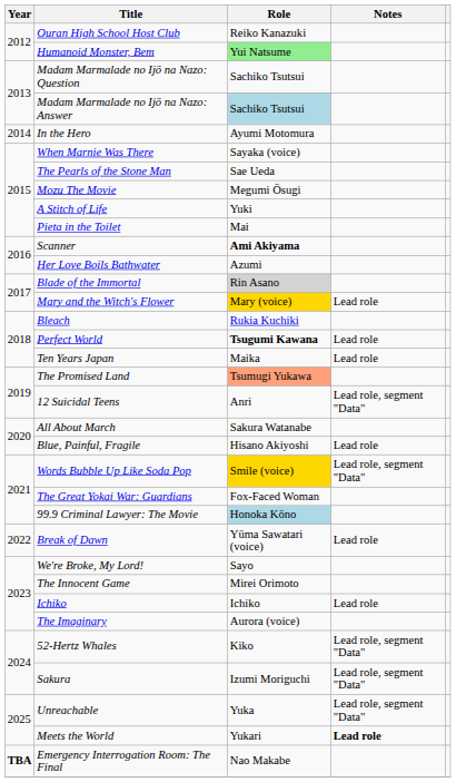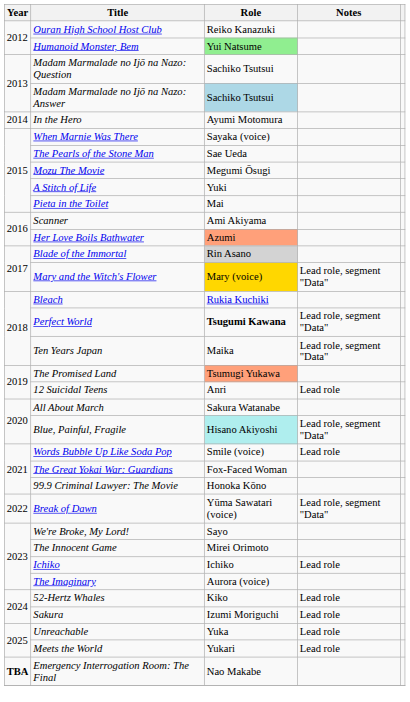 <table class="wikitable sortable">
 <tr>
 <th>Year</th>
 <th>Title</th>
 <th>Role</th>
 <th>Notes</th>
 <th class = "unsortable"></th>
 </tr>
 <tr>
 <td rowspan="2">2012</td>
 <td><em><a href='#'>Ouran High School Host Club</a></em></td>
 <td>Reiko Kanazuki</td>
 <td></td>
 <td></td>
 </tr>
 <tr>
 <td><em><a href='#'>Humanoid Monster, Bem</a></em></td>
 <td style="background: lightgreen;">Yui Natsume</td>
 <td></td>
 <td></td>
 </tr>
 <tr>
 <td rowspan="2">2013</td>
 <td><em>Madam Marmalade no Ijō na Nazo: Question</em></td>
 <td>Sachiko Tsutsui</td>
 <td></td>
 <td></td>
 </tr>
 <tr>
 <td><em>Madam Marmalade no Ijō na Nazo: Answer</em></td>
 <td style="background: lightblue;">Sachiko Tsutsui</td>
 <td></td>
 <td></td>
 </tr>
 <tr>
 <td>2014</td>
 <td><em>In the Hero </em></td>
 <td>Ayumi Motomura</td>
 <td></td>
 <td></td>
 </tr>
 <tr>
 <td rowspan="5">2015</td>
 <td><em><a href='#'>When Marnie Was There</a></em></td>
 <td>Sayaka (voice)</td>
 <td></td>
 <td></td>
 </tr>
 <tr>
 <td><em><a href='#'>The Pearls of the Stone Man</a></em></td>
 <td>Sae Ueda</td>
 <td></td>
 <td></td>
 </tr>
 <tr>
 <td><em><a href='#'>Mozu The Movie</a></em></td>
 <td>Megumi Ōsugi</td>
 <td></td>
 <td></td>
 </tr>
 <tr>
 <td><em><a href='#'>A Stitch of Life</a></em></td>
 <td>Yuki</td>
 <td></td>
 <td></td>
 </tr>
 <tr>
 <td><em><a href='#'>Pieta in the Toilet</a></em></td>
 <td>Mai</td>
 <td></td>
 <td></td>
 </tr>
 <tr>
 <td rowspan="2">2016</td>
 <td><em>Scanner</em></td>
-<td><strong>Ami Akiyama</strong></td>
+<td>Ami Akiyama</td>
 <td></td>
 <td></td>
 </tr>
 <tr>
 <td><em><a href='#'>Her Love Boils Bathwater</a></em></td>
-<td>Azumi</td>
+<td style="background: lightsalmon;">Azumi</td>
 <td></td>
 <td></td>
 </tr>
 <tr>
 <td rowspan="2">2017</td>
 <td><em><a href='#'>Blade of the Immortal</a></em></td>
 <td style="background: lightgrey;">Rin Asano</td>
 <td></td>
 <td></td>
 </tr>
 <tr>
 <td><em><a href='#'>Mary and the Witch's Flower</a></em></td>
 <td style="background: gold;">Mary (voice)</td>
-<td>Lead role</td>
+<td>Lead role, segment "Data"</td>
 <td></td>
 </tr>
 <tr>
 <td rowspan="3">2018</td>
 <td><em><a href='#'>Bleach</a></em></td>
 <td><a href='#'>Rukia Kuchiki</a></td>
 <td></td>
 <td></td>
 </tr>
 <tr>
 <td><em><a href='#'>Perfect World</a></em></td>
 <td><strong>Tsugumi Kawana</strong></td>
-<td>Lead role</td>
+<td>Lead role, segment "Data"</td>
 <td></td>
 </tr>
 <tr>
 <td><em>Ten Years Japan</em></td>
 <td>Maika</td>
-<td>Lead role</td>
+<td>Lead role, segment "Data"</td>
 <td></td>
 </tr>
 <tr>
 <td rowspan="2">2019</td>
 <td><em>The Promised Land</em></td>
 <td style="background: lightsalmon;">Tsumugi Yukawa</td>
 <td></td>
 <td></td>
 </tr>
 <tr>
 <td><em>12 Suicidal Teens</em></td>
 <td>Anri</td>
-<td>Lead role, segment "Data"</td>
+<td>Lead role</td>
 <td></td>
 </tr>
 <tr>
 <td rowspan="2">2020</td>
 <td><em>All About March</em></td>
 <td>Sakura Watanabe</td>
 <td></td>
 <td></td>
 </tr>
 <tr>
 <td><em>Blue, Painful, Fragile</em></td>
-<td>Hisano Akiyoshi</td>
-<td>Lead role</td>
+<td style="background: paleturquoise;">Hisano Akiyoshi</td>
+<td>Lead role, segment "Data"</td>
 <td></td>
 </tr>
 <tr>
 <td rowspan="3">2021</td>
 <td><em><a href='#'>Words Bubble Up Like Soda Pop</a></em></td>
-<td style="background: gold;">Smile (voice)</td>
-<td>Lead role, segment "Data"</td>
+<td>Smile (voice)</td>
+<td>Lead role</td>
 <td></td>
 </tr>
 <tr>
 <td><em><a href='#'>The Great Yokai War: Guardians</a></em></td>
 <td>Fox-Faced Woman</td>
 <td></td>
 <td></td>
 </tr>
 <tr>
 <td><em>99.9 Criminal Lawyer: The Movie</em></td>
-<td style="background: lightblue;">Honoka Kōno</td>
+<td>Honoka Kōno</td>
 <td></td>
 <td></td>
 </tr>
 <tr>
 <td>2022</td>
 <td><em><a href='#'>Break of Dawn</a></em></td>
 <td>Yūma Sawatari (voice)</td>
-<td>Lead role</td>
+<td>Lead role, segment "Data"</td>
 <td></td>
 </tr>
 <tr>
 <td rowspan="4">2023</td>
 <td><em>We're Broke, My Lord!</em></td>
 <td>Sayo</td>
 <td></td>
 <td></td>
 </tr>
 <tr>
 <td><em>The Innocent Game</em></td>
 <td>Mirei Orimoto</td>
 <td></td>
 <td></td>
 </tr>
 <tr>
 <td><em><a href='#'>Ichiko</a></em></td>
 <td>Ichiko</td>
 <td>Lead role</td>
 <td></td>
 </tr>
 <tr>
 <td><em><a href='#'>The Imaginary</a></em></td>
 <td>Aurora (voice)</td>
 <td></td>
 <td></td>
 </tr>
 <tr>
 <td rowspan="2">2024</td>
 <td><em>52-Hertz Whales</em></td>
 <td>Kiko</td>
-<td>Lead role, segment "Data"</td>
+<td>Lead role</td>
 <td></td>
 </tr>
 <tr>
 <td><em>Sakura</em></td>
 <td>Izumi Moriguchi</td>
-<td>Lead role, segment "Data"</td>
+<td>Lead role</td>
 <td></td>
 </tr>
 <tr>
 <td rowspan="2">2025</td>
 <td><em>Unreachable</em></td>
 <td>Yuka</td>
-<td>Lead role, segment "Data"</td>
+<td>Lead role</td>
 <td></td>
 </tr>
 <tr>
 <td><em>Meets the World</em></td>
 <td>Yukari</td>
-<td><strong>Lead role</strong></td>
+<td>Lead role</td>
 <td></td>
 </tr>
 <tr>
 <td><strong>TBA</strong></td>
 <td><em>Emergency Interrogation Room: The Final</em></td>
 <td>Nao Makabe</td>
 <td></td>
 <td></td>
 </tr>
 <tr>
 </tr>
 </table>
